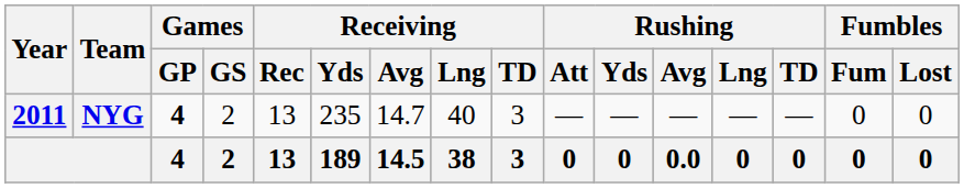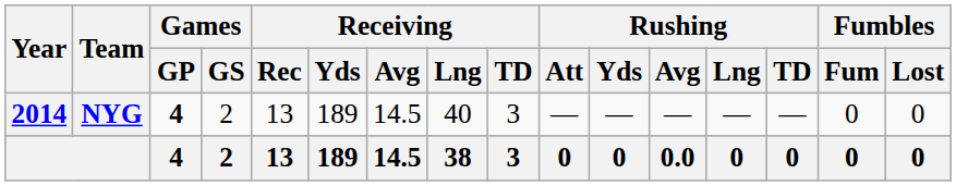 <table class=wikitable style="text-align:center;">
 <tr>
 <th rowspan="2">Year</th>
 <th rowspan="2">Team</th>
 <th colspan="2">Games</th>
 <th colspan="5">Receiving</th>
 <th colspan="5">Rushing</th>
 <th colspan="2">Fumbles</th>
 </tr>
 <tr>
 <th>GP</th>
 <th>GS</th>
 <th>Rec</th>
 <th>Yds</th>
 <th>Avg</th>
 <th>Lng</th>
 <th>TD</th>
 <th>Att</th>
 <th>Yds</th>
 <th>Avg</th>
 <th>Lng</th>
 <th>TD</th>
 <th>Fum</th>
 <th>Lost</th>
 </tr>
 <tr>
-<th><a href='#'>2011</a></th>
+<th><a href='#'>2014</a></th>
 <th><a href='#'>NYG</a></th>
 <td><strong>4</strong></td>
 <td>2</td>
 <td>13</td>
-<td>235</td>
-<td>14.7</td>
+<td>189</td>
+<td>14.5</td>
 <td>40</td>
 <td>3</td>
 <td>—</td>
 <td>—</td>
 <td>—</td>
 <td>—</td>
 <td>—</td>
 <td>0</td>
 <td>0</td>
 </tr>
 <tr>
 <th colspan="2"></th>
 <th>4</th>
 <th>2</th>
 <th>13</th>
 <th>189</th>
 <th>14.5</th>
 <th>38</th>
 <th>3</th>
 <th>0</th>
 <th>0</th>
 <th>0.0</th>
 <th>0</th>
 <th>0</th>
 <th>0</th>
 <th>0</th>
 </tr>
 </table>
